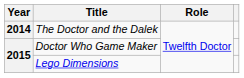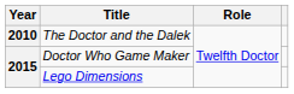 <table class="wikitable sortable">
 <tr>
 <th scope=col>Year</th>
 <th scope=col>Title</th>
 <th scope=col>Role</th>
 <th scope="col" class="unsortable"></th>
 </tr>
 <tr>
-<th scope=row>2014</th>
+<th scope=row>2010</th>
 <td><em>The Doctor and the Dalek</em></td>
 <td rowspan="3"><a href='#'>Twelfth Doctor</a></td>
 <td></td>
 </tr>
 <tr>
 <th scope="row" rowspan="2">2015</th>
 <td><em>Doctor Who Game Maker</em></td>
 <td></td>
 </tr>
 <tr>
 <td><em><a href='#'>Lego Dimensions</a></em></td>
 <td></td>
 </tr>
 </table>
